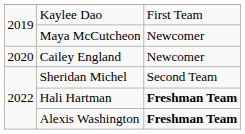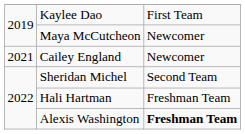 <table class="wikitable">
 <tr style="text-align:center;">
 </tr>
 <tr>
 <td rowspan="2">2019</td>
 <td>Kaylee Dao</td>
 <td>First Team</td>
 </tr>
 <tr>
 <td>Maya McCutcheon</td>
 <td>Newcomer</td>
 </tr>
 <tr>
-<td>2020</td>
+<td>2021</td>
 <td>Cailey England</td>
 <td>Newcomer</td>
 </tr>
 <tr>
 <td rowspan="3">2022</td>
 <td>Sheridan Michel</td>
 <td>Second Team</td>
 </tr>
 <tr>
 <td>Hali Hartman</td>
-<td><strong>Freshman Team</strong></td>
+<td>Freshman Team</td>
 </tr>
 <tr>
 <td>Alexis Washington</td>
 <td><strong>Freshman Team</strong></td>
 </tr>
 </table>
